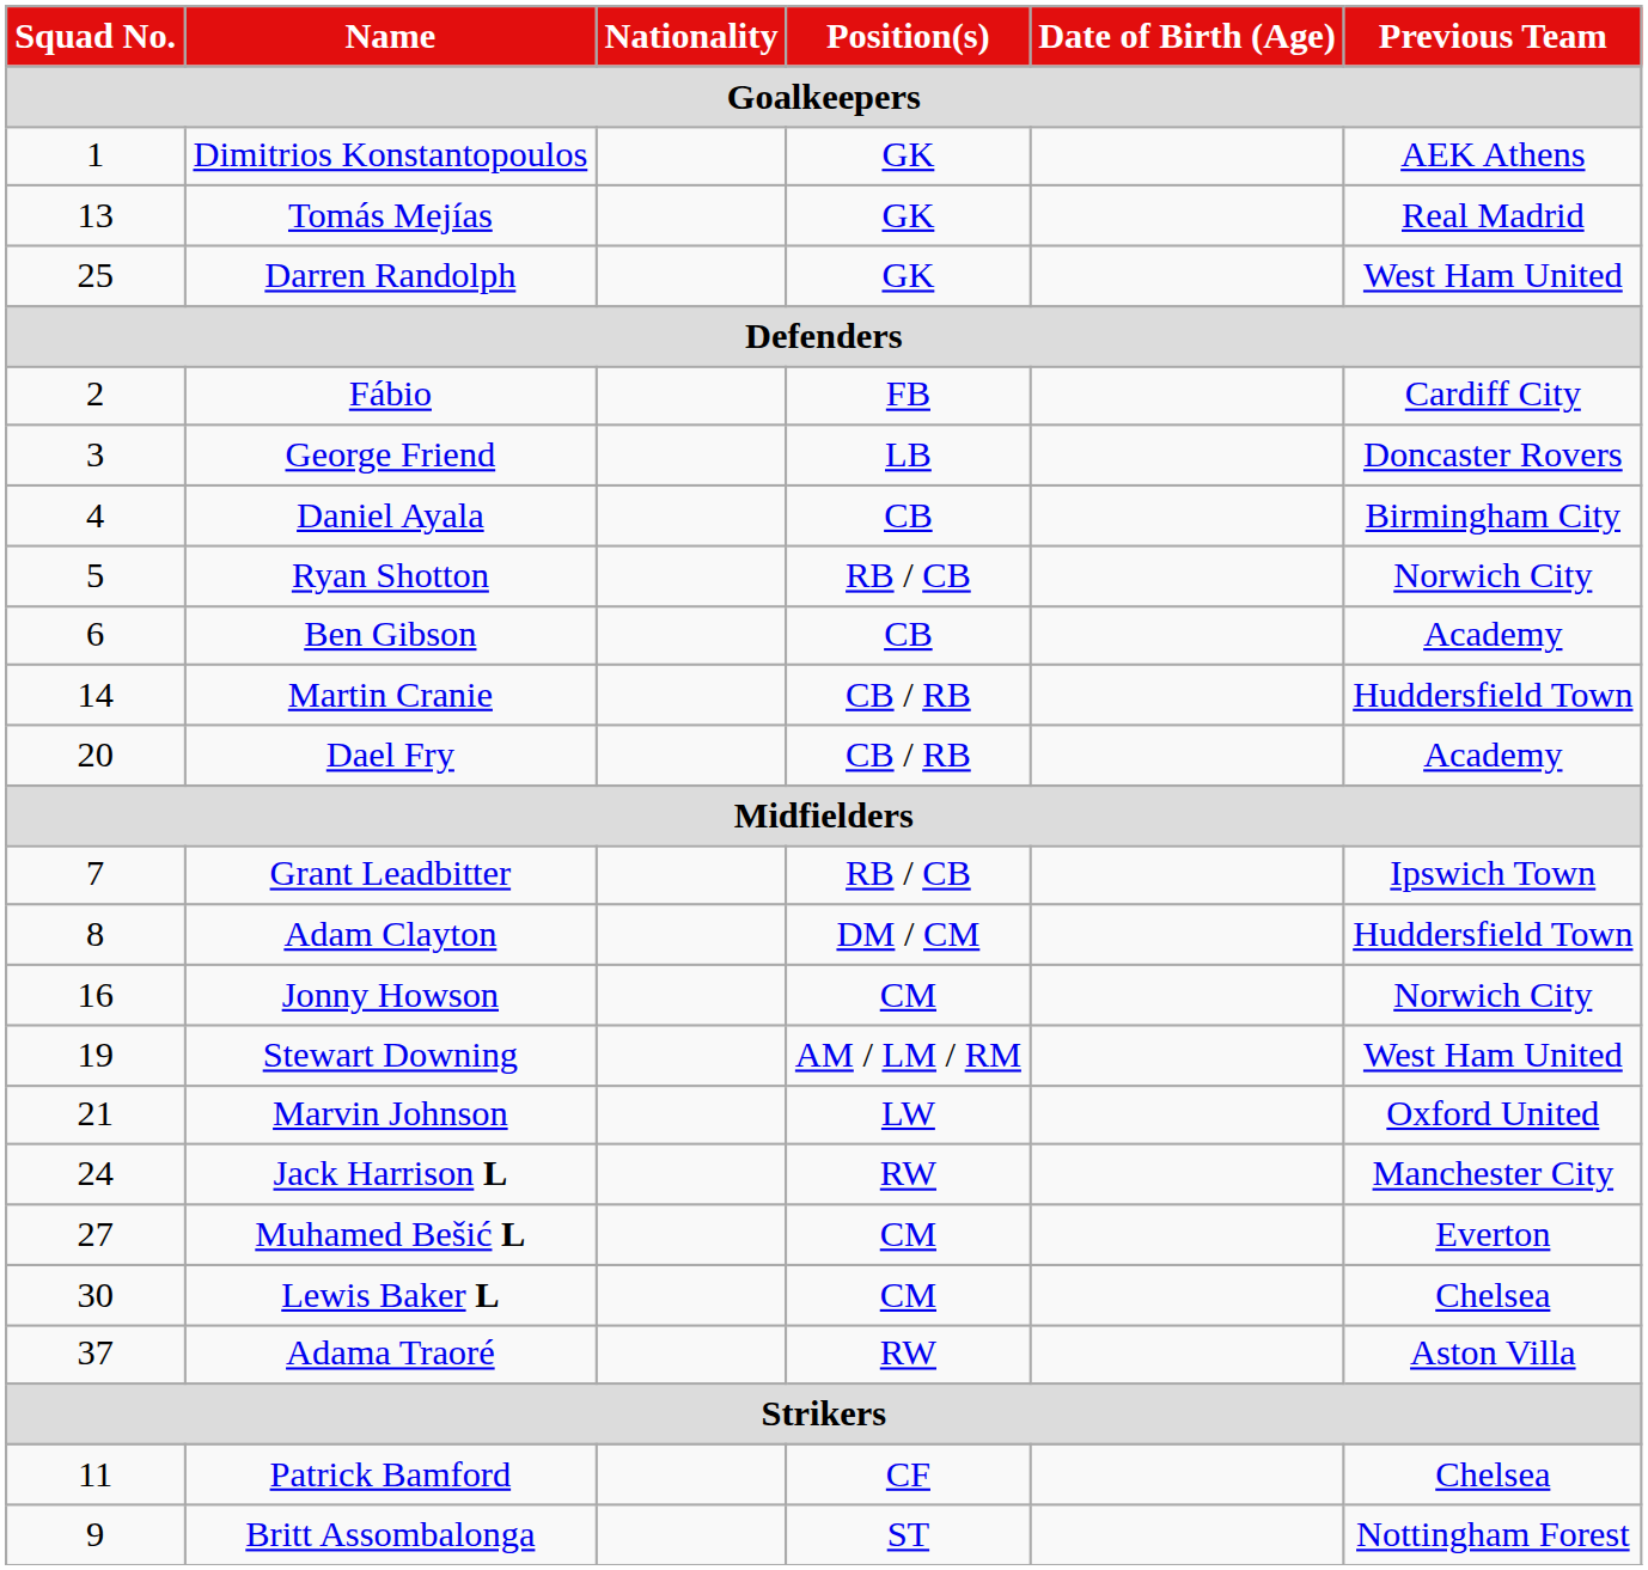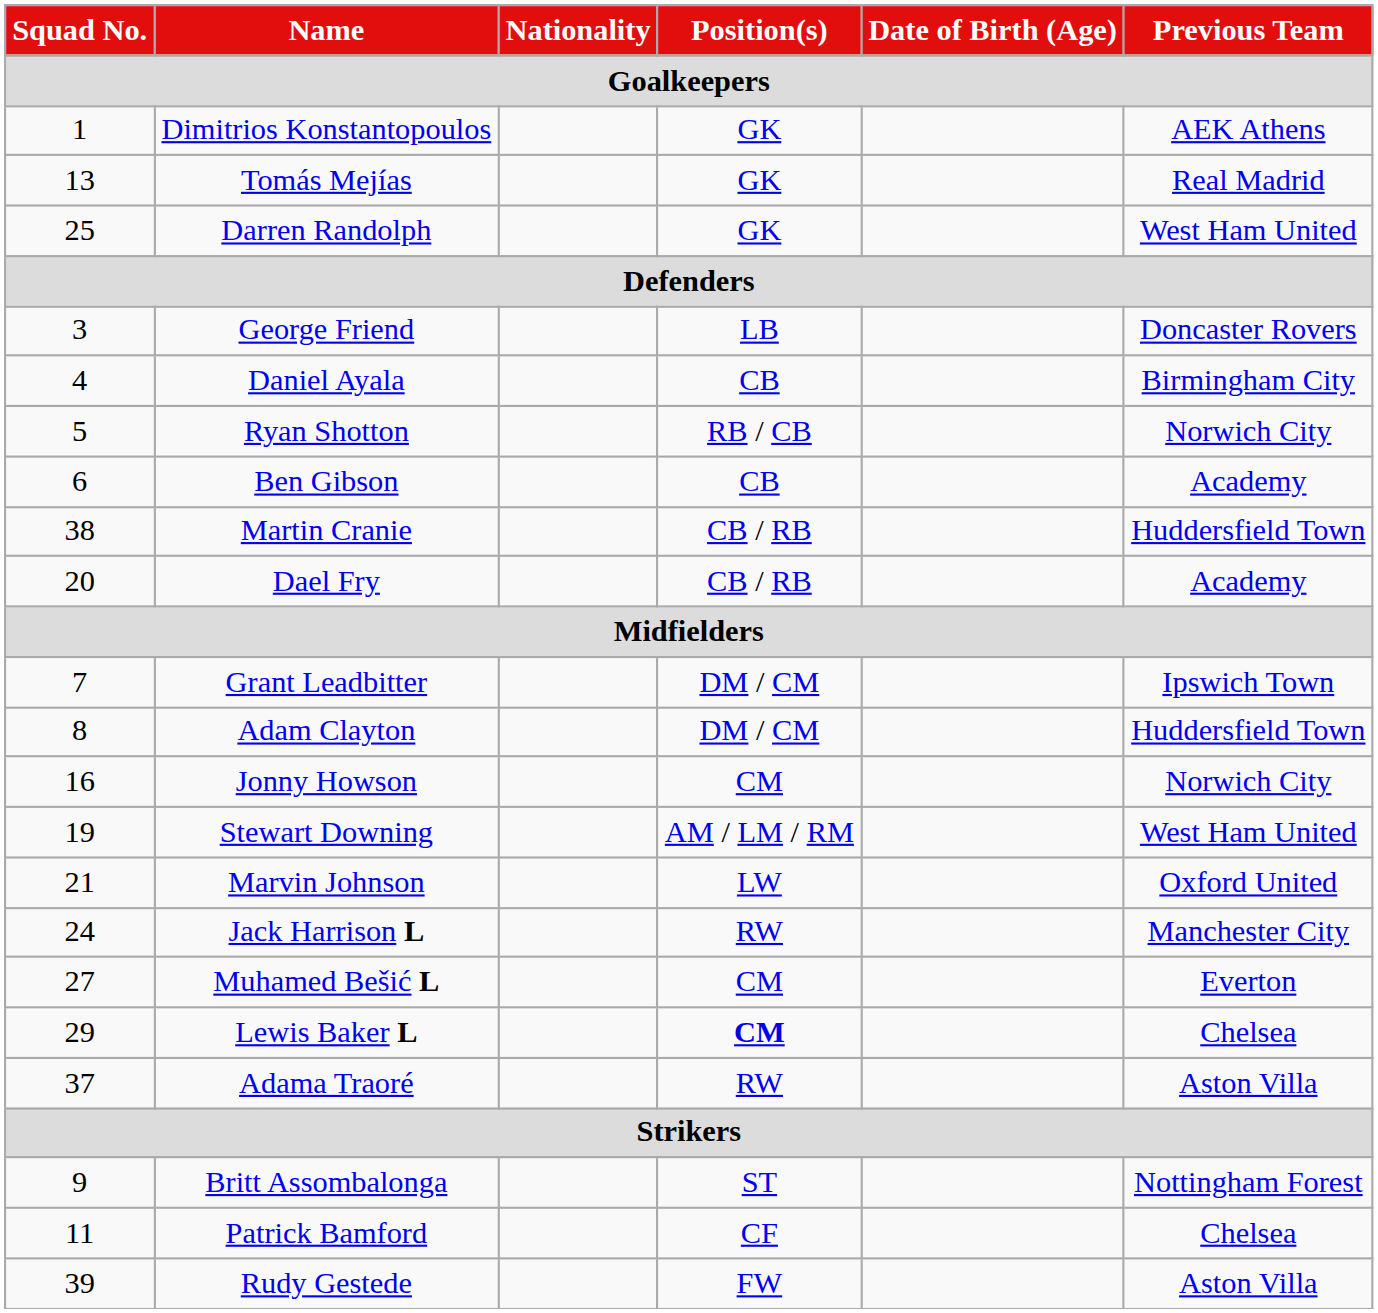 <table class="wikitable" style="text-align:center; font-size:90%;">
 <tr>
 <th style="background:#E20E0E; color:white; text-align:center;">Squad No.</th>
 <th style="background:#E20E0E; color:white; text-align:center;">Name</th>
 <th style="background:#E20E0E; color:white; text-align:center;">Nationality</th>
 <th style="background:#E20E0E; color:white; text-align:center;">Position(s)</th>
 <th style="background:#E20E0E; color:white; text-align:center;">Date of Birth (Age)</th>
 <th style="background:#E20E0E; color:white; text-align:center;">Previous Team</th>
 </tr>
 <tr>
 <th colspan="6" style="background:#dcdcdc; text-align:center">Goalkeepers</th>
 </tr>
 <tr>
 <td>1</td>
 <td><a href='#'>Dimitrios Konstantopoulos</a></td>
 <td></td>
 <td><a href='#'>GK</a></td>
 <td></td>
 <td> <a href='#'>AEK Athens</a></td>
 </tr>
 <tr>
 <td>13</td>
 <td><a href='#'>Tomás Mejías</a></td>
 <td></td>
 <td><a href='#'>GK</a></td>
 <td></td>
 <td> <a href='#'>Real Madrid</a></td>
 </tr>
 <tr>
 <td>25</td>
 <td><a href='#'>Darren Randolph</a></td>
 <td></td>
 <td><a href='#'>GK</a></td>
 <td></td>
 <td> <a href='#'>West Ham United</a></td>
 </tr>
 <tr>
 <th colspan="6" style="background:#dcdcdc; text-align:center">Defenders</th>
 </tr>
 <tr>
-<td>2</td>
-<td><a href='#'>Fábio</a></td>
-<td></td>
-<td><a href='#'>FB</a></td>
-<td></td>
-<td> <a href='#'>Cardiff City</a></td>
-</tr>
-<tr>
 <td>3</td>
 <td><a href='#'>George Friend</a></td>
 <td></td>
 <td><a href='#'>LB</a></td>
 <td></td>
 <td> <a href='#'>Doncaster Rovers</a></td>
 </tr>
 <tr>
 <td>4</td>
 <td><a href='#'>Daniel Ayala</a></td>
 <td></td>
 <td><a href='#'>CB</a></td>
 <td></td>
 <td> <a href='#'>Birmingham City</a></td>
 </tr>
 <tr>
 <td>5</td>
 <td><a href='#'>Ryan Shotton</a></td>
 <td></td>
 <td><a href='#'>RB</a> / <a href='#'>CB</a></td>
 <td></td>
 <td> <a href='#'>Norwich City</a></td>
 </tr>
 <tr>
 <td>6</td>
 <td><a href='#'>Ben Gibson</a></td>
 <td></td>
 <td><a href='#'>CB</a></td>
 <td></td>
 <td><a href='#'>Academy</a></td>
 </tr>
 <tr>
-<td>14</td>
+<td>38</td>
 <td><a href='#'>Martin Cranie</a></td>
 <td></td>
 <td><a href='#'>CB</a> / <a href='#'>RB</a></td>
 <td></td>
 <td> <a href='#'>Huddersfield Town</a></td>
 </tr>
 <tr>
 <td>20</td>
 <td><a href='#'>Dael Fry</a></td>
 <td></td>
 <td><a href='#'>CB</a> / <a href='#'>RB</a></td>
 <td></td>
 <td><a href='#'>Academy</a></td>
 </tr>
 <tr>
 <th colspan="6" style="background:#dcdcdc; text-align:center">Midfielders</th>
 </tr>
 <tr>
 <td>7</td>
 <td><a href='#'>Grant Leadbitter</a></td>
 <td></td>
-<td><a href='#'>RB</a> / <a href='#'>CB</a></td>
+<td><a href='#'>DM</a> / <a href='#'>CM</a></td>
 <td></td>
 <td> <a href='#'>Ipswich Town</a></td>
 </tr>
 <tr>
 <td>8</td>
 <td><a href='#'>Adam Clayton</a></td>
 <td></td>
 <td><a href='#'>DM</a> / <a href='#'>CM</a></td>
 <td></td>
 <td> <a href='#'>Huddersfield Town</a></td>
 </tr>
 <tr>
 <td>16</td>
 <td><a href='#'>Jonny Howson</a></td>
 <td></td>
 <td><a href='#'>CM</a></td>
 <td></td>
 <td> <a href='#'>Norwich City</a></td>
 </tr>
 <tr>
 <td>19</td>
 <td><a href='#'>Stewart Downing</a></td>
 <td></td>
 <td><a href='#'>AM</a> / <a href='#'>LM</a> / <a href='#'>RM</a></td>
 <td></td>
 <td> <a href='#'>West Ham United</a></td>
 </tr>
 <tr>
 <td>21</td>
 <td><a href='#'>Marvin Johnson</a></td>
 <td></td>
 <td><a href='#'>LW</a></td>
 <td></td>
 <td> <a href='#'>Oxford United</a></td>
 </tr>
 <tr>
 <td>24</td>
 <td><a href='#'>Jack Harrison</a> <strong>L</strong></td>
 <td></td>
 <td><a href='#'>RW</a></td>
 <td></td>
 <td> <a href='#'>Manchester City</a></td>
 </tr>
 <tr>
 <td>27</td>
 <td><a href='#'>Muhamed Bešić</a> <strong>L</strong></td>
 <td></td>
 <td><a href='#'>CM</a></td>
 <td></td>
 <td> <a href='#'>Everton</a></td>
 </tr>
 <tr>
-<td>30</td>
+<td>29</td>
 <td><a href='#'>Lewis Baker</a> <strong>L</strong></td>
 <td></td>
-<td><a href='#'>CM</a></td>
+<td><strong><a href='#'>CM</a></strong></td>
 <td></td>
 <td> <a href='#'>Chelsea</a></td>
 </tr>
 <tr>
 <td>37</td>
 <td><a href='#'>Adama Traoré</a></td>
 <td></td>
 <td><a href='#'>RW</a></td>
 <td></td>
 <td> <a href='#'>Aston Villa</a></td>
 </tr>
 <tr>
 <th colspan="6" style="background:#dcdcdc; text-align:center">Strikers</th>
 </tr>
 <tr>
+<td>9</td>
+<td><a href='#'>Britt Assombalonga</a></td>
+<td></td>
+<td><a href='#'>ST</a></td>
+<td></td>
+<td> <a href='#'>Nottingham Forest</a></td>
+</tr>
+<tr>
 <td>11</td>
 <td><a href='#'>Patrick Bamford</a></td>
 <td></td>
 <td><a href='#'>CF</a></td>
 <td></td>
 <td> <a href='#'>Chelsea</a></td>
 </tr>
 <tr>
-<td>9</td>
-<td><a href='#'>Britt Assombalonga</a></td>
+<td>39</td>
+<td><a href='#'>Rudy Gestede</a></td>
 <td></td>
-<td><a href='#'>ST</a></td>
+<td><a href='#'>FW</a></td>
 <td></td>
-<td> <a href='#'>Nottingham Forest</a></td>
+<td> <a href='#'>Aston Villa</a></td>
 </tr>
 <tr>
 </tr>
 </table>
